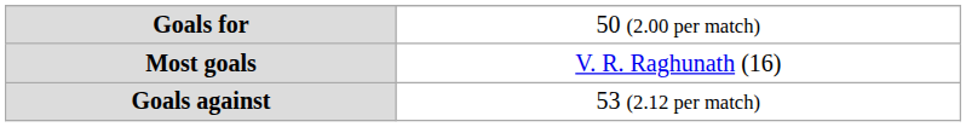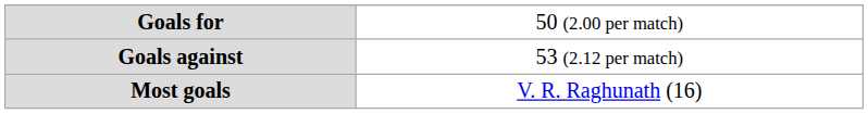 <table class="wikitable" style="width:50%;text-align:center">
 <tr>
 </tr>
 <tr>
 <td style="background:gainsboro;"><strong>Goals for</strong></td>
 <td style="background:white;">50 <small>(2.00 per match)</small></td>
 </tr>
 <tr>
+<td style="background:gainsboro;"><strong>Goals against</strong></td>
+<td style="background:white;">53 <small>(2.12 per match)</small></td>
+</tr>
+<tr>
 <td style="background:gainsboro;"><strong>Most goals</strong></td>
 <td style="background:white;"><a href='#'>V. R. Raghunath</a> (16)</td>
 </tr>
-<tr>
-<td style="background:gainsboro;"><strong>Goals against</strong></td>
-<td style="background:white;">53 <small>(2.12 per match)</small></td>
-</tr>
 </table>
